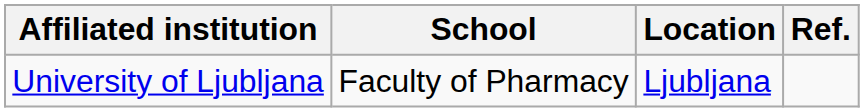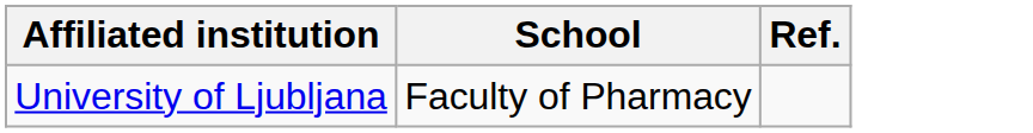 <table class="wikitable sortable">
 <tr>
 <th>Affiliated institution</th>
 <th>School</th>
-<th>Location</th>
 <th>Ref.</th>
 </tr>
 <tr>
 <td><a href='#'>University of Ljubljana</a></td>
 <td>Faculty of Pharmacy</td>
-<td><a href='#'>Ljubljana</a></td>
 <td></td>
 </tr>
 </table>
